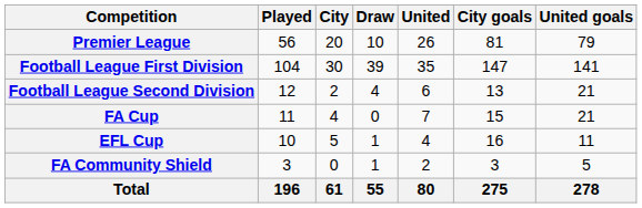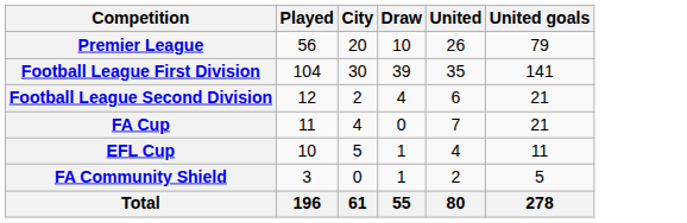 <table class="sortable wikitable plainrowheaders" style="text-align:center">
 <tr>
 <th scope=col>Competition</th>
 <th scope=col>Played</th>
 <th scope=col>City</th>
 <th scope=col>Draw</th>
 <th scope=col>United</th>
-<th scope=col>City goals</th>
 <th scope=col>United goals</th>
 </tr>
 <tr>
 <th scope=row><a href='#'>Premier League</a></th>
 <td>56</td>
 <td>20</td>
 <td>10</td>
 <td>26</td>
-<td>81</td>
 <td>79</td>
 </tr>
 <tr>
 <th scope=row><a href='#'>Football League First Division</a></th>
 <td>104</td>
 <td>30</td>
 <td>39</td>
 <td>35</td>
-<td>147</td>
 <td>141</td>
 </tr>
 <tr>
 <th scope=row><a href='#'>Football League Second Division</a></th>
 <td>12</td>
 <td>2</td>
 <td>4</td>
 <td>6</td>
-<td>13</td>
 <td>21</td>
 </tr>
 <tr>
 <th scope=row><a href='#'>FA Cup</a></th>
 <td>11</td>
 <td>4</td>
 <td>0</td>
 <td>7</td>
-<td>15</td>
 <td>21</td>
 </tr>
 <tr>
 <th scope=row><a href='#'>EFL Cup</a></th>
 <td>10</td>
 <td>5</td>
 <td>1</td>
 <td>4</td>
-<td>16</td>
 <td>11</td>
 </tr>
 <tr>
 <th scope=row><a href='#'>FA Community Shield</a></th>
 <td>3</td>
 <td>0</td>
 <td>1</td>
 <td>2</td>
-<td>3</td>
 <td>5</td>
 </tr>
 <tr class="sortbottom">
 <th scope=row>Total</th>
 <th>196</th>
 <th>61</th>
 <th>55</th>
 <th>80</th>
-<th>275</th>
 <th>278</th>
 </tr>
 </table>
